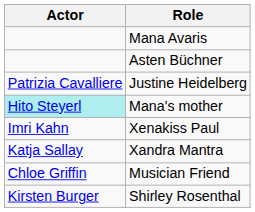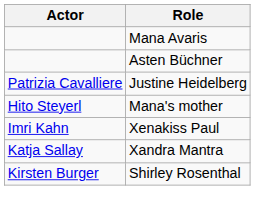 <table class="wikitable">
 <tr>
 <th>Actor</th>
 <th>Role</th>
 </tr>
 <tr>
 <td (actor)></td>
 <td>Mana Avaris</td>
 </tr>
 <tr>
 <td></td>
 <td>Asten Büchner</td>
 </tr>
 <tr>
 <td><a href='#'>Patrizia Cavalliere</a></td>
 <td>Justine Heidelberg</td>
 </tr>
 <tr>
-<td style="background: paleturquoise;"><a href='#'>Hito Steyerl</a></td>
+<td><a href='#'>Hito Steyerl</a></td>
 <td>Mana's mother</td>
 </tr>
 <tr>
 <td><a href='#'>Imri Kahn</a></td>
 <td>Xenakiss Paul</td>
 </tr>
 <tr>
 <td><a href='#'>Katja Sallay</a></td>
 <td>Xandra Mantra</td>
 </tr>
 <tr>
-<td><a href='#'>Chloe Griffin</a></td>
-<td>Musician Friend</td>
-</tr>
-<tr>
 <td><a href='#'>Kirsten Burger</a></td>
 <td>Shirley Rosenthal</td>
 </tr>
 </table>
